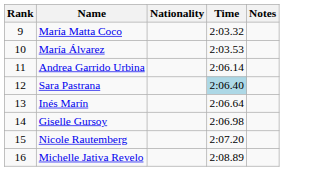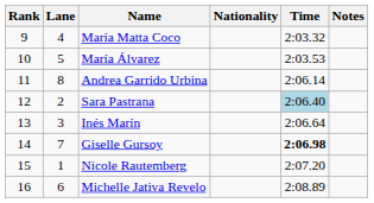 <table class="wikitable sortable" style="text-align:center">
 <tr>
 <th>Rank</th>
+<th>Lane</th>
 <th>Name</th>
 <th>Nationality</th>
 <th>Time</th>
 <th>Notes</th>
 </tr>
 <tr>
 <td>9</td>
+<td>4</td>
 <td align=left><a href='#'>María Matta Coco</a></td>
 <td align=left></td>
 <td>2:03.32</td>
 <td></td>
 </tr>
 <tr>
 <td>10</td>
+<td>5</td>
 <td align=left><a href='#'>María Álvarez</a></td>
 <td align=left></td>
 <td>2:03.53</td>
 <td></td>
 </tr>
 <tr>
 <td>11</td>
+<td>8</td>
 <td align=left><a href='#'>Andrea Garrido Urbina</a></td>
 <td align=left></td>
 <td>2:06.14</td>
 <td></td>
 </tr>
 <tr>
 <td>12</td>
+<td>2</td>
 <td align=left><a href='#'>Sara Pastrana</a></td>
 <td align=left></td>
 <td style="background: lightblue;">2:06.40</td>
 <td></td>
 </tr>
 <tr>
 <td>13</td>
+<td>3</td>
 <td align=left><a href='#'>Inés Marín</a></td>
 <td align=left></td>
 <td>2:06.64</td>
 <td></td>
 </tr>
 <tr>
 <td>14</td>
+<td>7</td>
 <td align=left><a href='#'>Giselle Gursoy</a></td>
 <td align=left></td>
-<td>2:06.98</td>
+<td><strong>2:06.98</strong></td>
 <td></td>
 </tr>
 <tr>
 <td>15</td>
+<td>1</td>
 <td align=left><a href='#'>Nicole Rautemberg</a></td>
 <td align=left></td>
 <td>2:07.20</td>
 <td></td>
 </tr>
 <tr>
 <td>16</td>
+<td>6</td>
 <td align=left><a href='#'>Michelle Jativa Revelo</a></td>
 <td align=left></td>
 <td>2:08.89</td>
 <td></td>
 </tr>
 </table>
